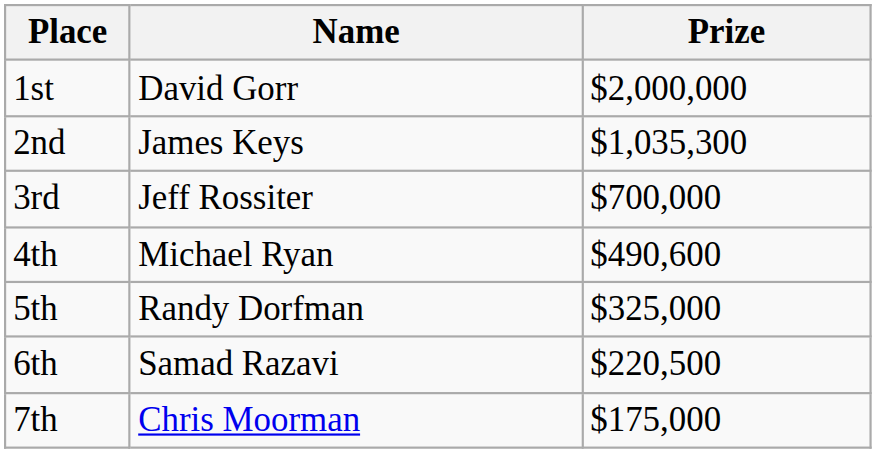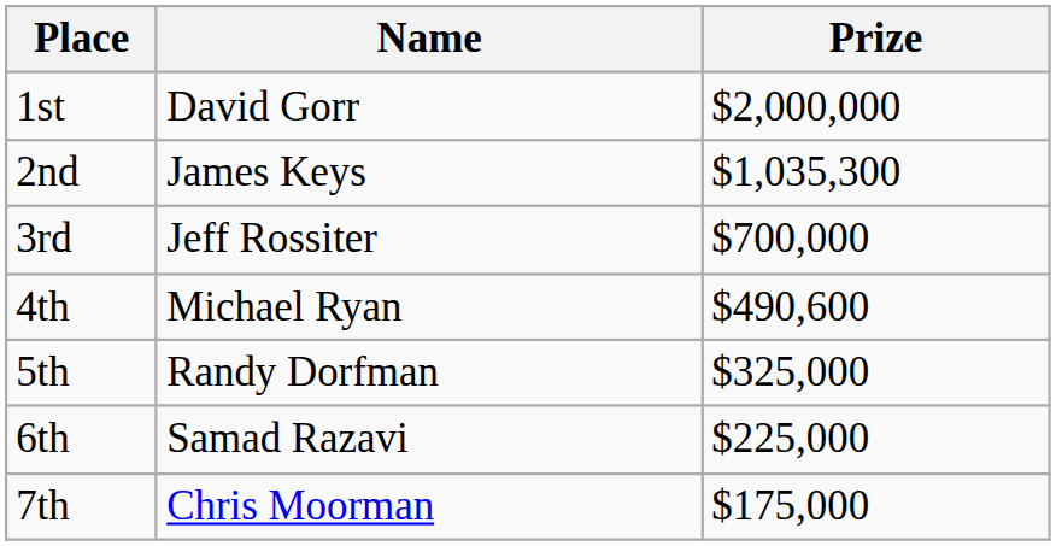 <table class="wikitable">
 <tr>
 <th width="50">Place</th>
 <th width="200">Name</th>
 <th width="125">Prize</th>
 </tr>
 <tr>
 <td>1st</td>
 <td> David Gorr</td>
 <td>$2,000,000</td>
 </tr>
 <tr>
 <td>2nd</td>
 <td> James Keys</td>
 <td>$1,035,300</td>
 </tr>
 <tr>
 <td>3rd</td>
 <td> Jeff Rossiter</td>
 <td>$700,000</td>
 </tr>
 <tr>
 <td>4th</td>
 <td> Michael Ryan</td>
 <td>$490,600</td>
 </tr>
 <tr>
 <td>5th</td>
 <td> Randy Dorfman</td>
 <td>$325,000</td>
 </tr>
 <tr>
 <td>6th</td>
 <td> Samad Razavi</td>
-<td>$220,500</td>
+<td>$225,000</td>
 </tr>
 <tr>
 <td>7th</td>
 <td> <a href='#'>Chris Moorman</a></td>
 <td>$175,000</td>
 </tr>
 </table>
